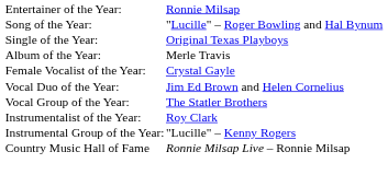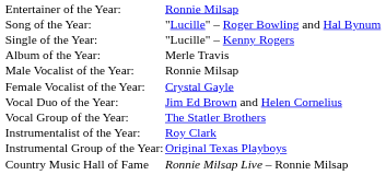 <table cellspacing="0" border="0" cellpadding="1">
 <tr>
 <td>Entertainer of the Year:</td>
 <td><a href='#'>Ronnie Milsap</a></td>
 </tr>
 <tr>
 <td>Song of the Year:</td>
 <td>"<a href='#'>Lucille</a>" – <a href='#'>Roger Bowling</a> and <a href='#'>Hal Bynum</a></td>
 </tr>
 <tr>
 <td>Single of the Year:</td>
-<td><a href='#'>Original Texas Playboys</a></td>
+<td>"Lucille" – <a href='#'>Kenny Rogers</a></td>
 </tr>
 <tr>
 <td>Album of the Year:</td>
 <td>Merle Travis</td>
+</tr>
+<tr>
+<td>Male Vocalist of the Year:</td>
+<td>Ronnie Milsap</td>
 </tr>
 <tr>
 <td>Female Vocalist of the Year:</td>
 <td><a href='#'>Crystal Gayle</a></td>
 </tr>
 <tr>
 <td>Vocal Duo of the Year:</td>
 <td><a href='#'>Jim Ed Brown</a> and <a href='#'>Helen Cornelius</a></td>
 </tr>
 <tr>
 <td>Vocal Group of the Year:</td>
 <td><a href='#'>The Statler Brothers</a></td>
 </tr>
 <tr>
 <td>Instrumentalist of the Year:</td>
 <td><a href='#'>Roy Clark</a></td>
 </tr>
 <tr>
 <td>Instrumental Group of the Year:</td>
-<td>"Lucille" – <a href='#'>Kenny Rogers</a></td>
+<td><a href='#'>Original Texas Playboys</a></td>
 </tr>
 <tr>
 <td>Country Music Hall of Fame</td>
 <td><em>Ronnie Milsap Live</em> – Ronnie Milsap</td>
 </tr>
 </table>
